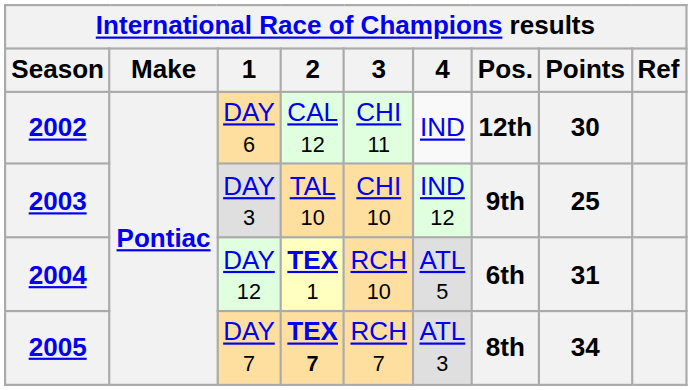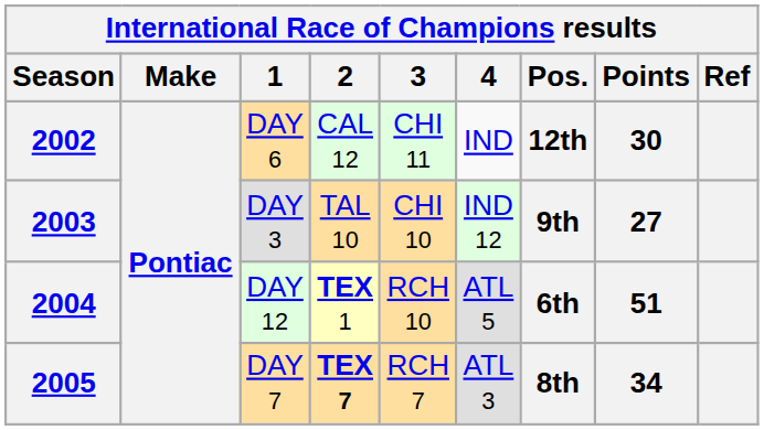 <table class="wikitable" style="text-align:center; font-size:75%">
 <tr>
 <th colspan=9><a href='#'>International Race of Champions</a> results</th>
 </tr>
 <tr>
 <th>Season</th>
 <th>Make</th>
 <th>1</th>
 <th>2</th>
 <th>3</th>
 <th>4</th>
 <th>Pos.</th>
 <th>Points</th>
 <th>Ref</th>
 </tr>
 <tr>
 <th><a href='#'>2002</a></th>
 <th rowspan=4><a href='#'>Pontiac</a></th>
 <td style="background:#FFDF9F;"><a href='#'>DAY</a><br><small>6</small></td>
 <td style="background:#DFFFDF;"><a href='#'>CAL</a><br><small>12</small></td>
 <td style="background:#DFFFDF;"><a href='#'>CHI</a><br><small>11</small></td>
 <td><a href='#'>IND</a></td>
 <th>12th</th>
 <th>30</th>
 <th></th>
 </tr>
 <tr>
 <th><a href='#'>2003</a></th>
 <td style="background:#DFDFDF;"><a href='#'>DAY</a><br><small>3</small></td>
 <td style="background:#FFDF9F;"><a href='#'>TAL</a><br><small>10</small></td>
 <td style="background:#FFDF9F;"><a href='#'>CHI</a><br><small>10</small></td>
 <td style="background:#DFFFDF;"><a href='#'>IND</a><br><small>12</small></td>
 <th>9th</th>
-<th>25</th>
+<th>27</th>
 <th></th>
 </tr>
 <tr>
 <th><a href='#'>2004</a></th>
 <td style="background:#DFFFDF;"><a href='#'>DAY</a><br><small>12</small></td>
 <td style="background:#FFFFBF;"><strong><a href='#'>TEX</a></strong><br><small>1</small></td>
 <td style="background:#FFDF9F;"><a href='#'>RCH</a><br><small>10</small></td>
 <td style="background:#DFDFDF;"><a href='#'>ATL</a><br><small>5</small></td>
 <th>6th</th>
-<th>31</th>
+<th>51</th>
 <th></th>
 </tr>
 <tr>
 <th><a href='#'>2005</a></th>
 <td style="background:#FFDF9F;"><a href='#'>DAY</a><br><small>7</small></td>
 <td style="background:#FFDF9F;"><strong><a href='#'>TEX</a><br><small>7</small></strong></td>
 <td style="background:#FFDF9F;"><a href='#'>RCH</a><br><small>7</small></td>
 <td style="background:#DFDFDF;"><a href='#'>ATL</a><br><small>3</small></td>
 <th>8th</th>
 <th>34</th>
 <th></th>
 </tr>
 </table>
